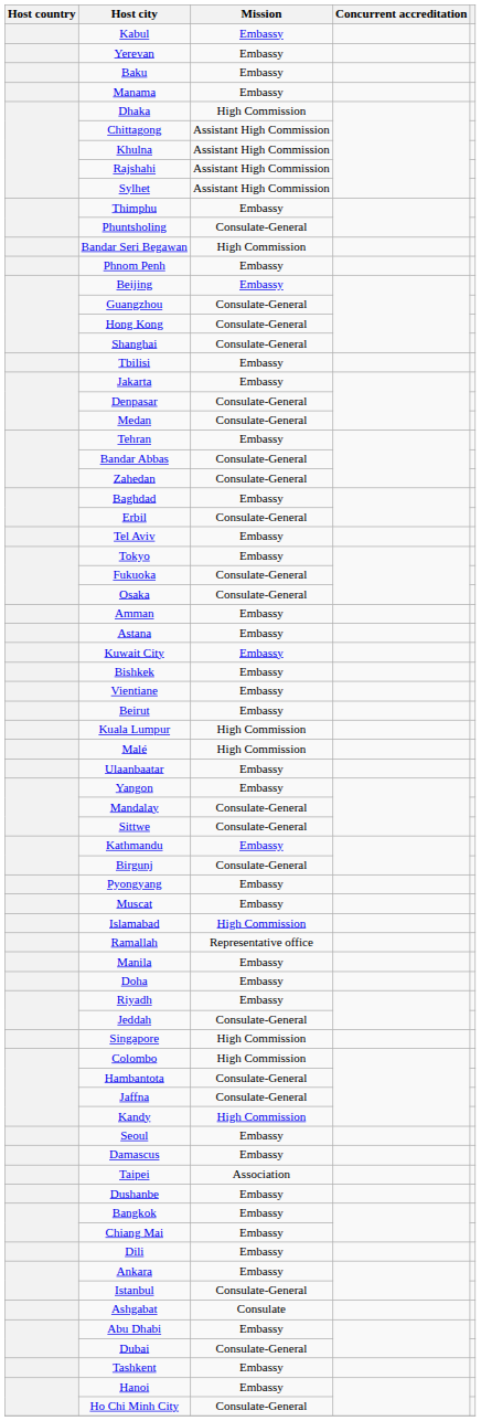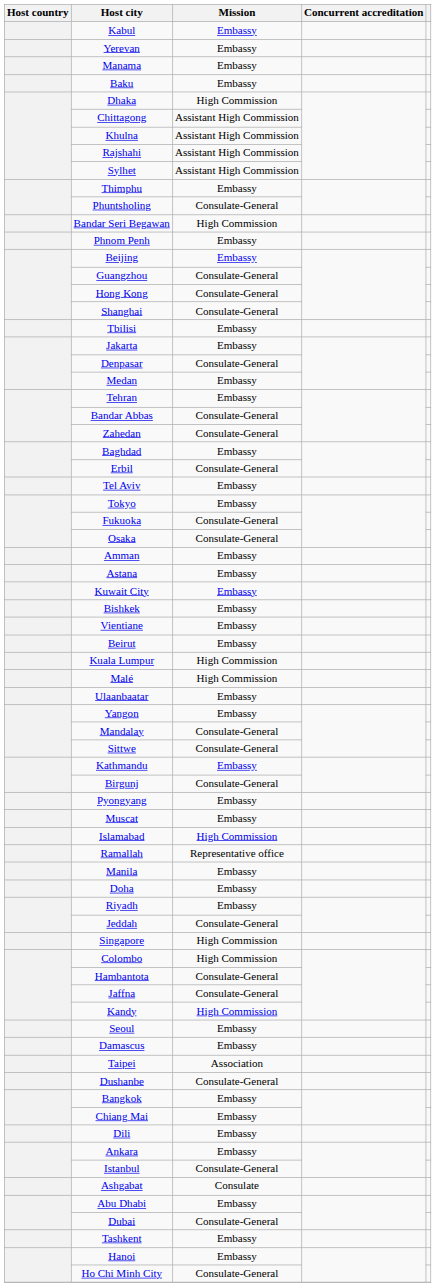 <table class="wikitable plainrowheaders" style="text-align:center;">
 <tr>
 <th scope="col">Host country</th>
 <th scope="col">Host city</th>
 <th scope="col">Mission</th>
 <th scope="col">Concurrent accreditation</th>
 <th scope="col"></th>
 </tr>
 <tr>
 <th scope="row"></th>
 <td><a href='#'>Kabul</a></td>
 <td><a href='#'>Embassy</a></td>
 <td></td>
 <td></td>
 </tr>
 <tr>
 <th scope="row"></th>
 <td><a href='#'>Yerevan</a></td>
 <td>Embassy</td>
 <td></td>
 <td></td>
 </tr>
 <tr>
 <th scope="row"></th>
-<td><a href='#'>Baku</a></td>
+<td><a href='#'>Manama</a></td>
 <td>Embassy</td>
 <td></td>
 <td></td>
 </tr>
 <tr>
 <th scope="row"></th>
-<td><a href='#'>Manama</a></td>
+<td><a href='#'>Baku</a></td>
 <td>Embassy</td>
 <td></td>
 <td></td>
 </tr>
 <tr>
 <th scope="row" rowspan="5"></th>
 <td><a href='#'>Dhaka</a></td>
 <td>High Commission</td>
 <td rowspan="5"></td>
 <td></td>
 </tr>
 <tr>
 <td><a href='#'>Chittagong</a></td>
 <td>Assistant High Commission</td>
 <td></td>
 </tr>
 <tr>
 <td><a href='#'>Khulna</a></td>
 <td>Assistant High Commission</td>
 <td></td>
 </tr>
 <tr>
 <td><a href='#'>Rajshahi</a></td>
 <td>Assistant High Commission</td>
 <td></td>
 </tr>
 <tr>
 <td><a href='#'>Sylhet</a></td>
 <td>Assistant High Commission</td>
 <td></td>
 </tr>
 <tr>
 <th scope="row" rowspan="2"></th>
 <td><a href='#'>Thimphu</a></td>
 <td>Embassy</td>
 <td rowspan="2"></td>
 <td></td>
 </tr>
 <tr>
 <td><a href='#'>Phuntsholing</a></td>
 <td>Consulate-General</td>
 <td></td>
 </tr>
 <tr>
 <th scope="row"></th>
 <td><a href='#'>Bandar Seri Begawan</a></td>
 <td>High Commission</td>
 <td></td>
 <td></td>
 </tr>
 <tr>
 <th scope="row"></th>
 <td><a href='#'>Phnom Penh</a></td>
 <td>Embassy</td>
 <td></td>
 <td></td>
 </tr>
 <tr>
 <th scope="row" rowspan="4"></th>
 <td><a href='#'>Beijing</a></td>
 <td><a href='#'>Embassy</a></td>
 <td rowspan="4"></td>
 <td></td>
 </tr>
 <tr>
 <td><a href='#'>Guangzhou</a></td>
 <td>Consulate-General</td>
 <td></td>
 </tr>
 <tr>
 <td><a href='#'>Hong Kong</a></td>
 <td>Consulate-General</td>
 <td></td>
 </tr>
 <tr>
 <td><a href='#'>Shanghai</a></td>
 <td>Consulate-General</td>
 <td></td>
 </tr>
 <tr>
 <th scope="row"></th>
 <td><a href='#'>Tbilisi</a></td>
 <td>Embassy</td>
 <td></td>
 <td></td>
 </tr>
 <tr>
 <th scope="row" rowspan="3"></th>
 <td><a href='#'>Jakarta</a></td>
 <td>Embassy</td>
 <td rowspan="3"></td>
 <td></td>
 </tr>
 <tr>
 <td><a href='#'>Denpasar</a></td>
 <td>Consulate-General</td>
 <td></td>
 </tr>
 <tr>
 <td><a href='#'>Medan</a></td>
-<td>Consulate-General</td>
+<td>Embassy</td>
 <td></td>
 </tr>
 <tr>
 <th scope="row"  rowspan="3"></th>
 <td><a href='#'>Tehran</a></td>
 <td>Embassy</td>
 <td rowspan="3"></td>
 <td></td>
 </tr>
 <tr>
 <td><a href='#'>Bandar Abbas</a></td>
 <td>Consulate-General</td>
 <td></td>
 </tr>
 <tr>
 <td><a href='#'>Zahedan</a></td>
 <td>Consulate-General</td>
 <td></td>
 </tr>
 <tr>
 <th scope="row" rowspan="2"></th>
 <td><a href='#'>Baghdad</a></td>
 <td>Embassy</td>
 <td rowspan="2"></td>
 <td></td>
 </tr>
 <tr>
 <td><a href='#'>Erbil</a></td>
 <td>Consulate-General</td>
 <td></td>
 </tr>
 <tr>
 <th scope="row"></th>
 <td><a href='#'>Tel Aviv</a></td>
 <td>Embassy</td>
 <td></td>
 <td></td>
 </tr>
 <tr>
 <th scope="row" rowspan="3"></th>
 <td><a href='#'>Tokyo</a></td>
 <td>Embassy</td>
 <td rowspan="3"></td>
 <td></td>
 </tr>
 <tr>
 <td><a href='#'>Fukuoka</a></td>
 <td>Consulate-General</td>
 <td></td>
 </tr>
 <tr>
 <td><a href='#'>Osaka</a></td>
 <td>Consulate-General</td>
 <td></td>
 </tr>
 <tr>
 <th scope="row"></th>
 <td><a href='#'>Amman</a></td>
 <td>Embassy</td>
 <td></td>
 <td></td>
 </tr>
 <tr>
 <th scope="row"></th>
 <td><a href='#'>Astana</a></td>
 <td>Embassy</td>
 <td></td>
 <td></td>
 </tr>
 <tr>
 <th scope="row"></th>
 <td><a href='#'>Kuwait City</a></td>
 <td><a href='#'>Embassy</a></td>
 <td></td>
 <td></td>
 </tr>
 <tr>
 <th scope="row"></th>
 <td><a href='#'>Bishkek</a></td>
 <td>Embassy</td>
 <td></td>
 <td></td>
 </tr>
 <tr>
 <th scope="row"></th>
 <td><a href='#'>Vientiane</a></td>
 <td>Embassy</td>
 <td></td>
 <td></td>
 </tr>
 <tr>
 <th scope="row"></th>
 <td><a href='#'>Beirut</a></td>
 <td>Embassy</td>
 <td></td>
 <td></td>
 </tr>
 <tr>
 <th scope="row"></th>
 <td><a href='#'>Kuala Lumpur</a></td>
 <td>High Commission</td>
 <td></td>
 <td></td>
 </tr>
 <tr>
 <th scope="row"></th>
 <td><a href='#'>Malé</a></td>
 <td>High Commission</td>
 <td></td>
 <td></td>
 </tr>
 <tr>
 <th scope="row"></th>
 <td><a href='#'>Ulaanbaatar</a></td>
 <td>Embassy</td>
 <td></td>
 <td></td>
 </tr>
 <tr>
 <th scope="row" rowspan="3"></th>
 <td><a href='#'>Yangon</a></td>
 <td>Embassy</td>
 <td rowspan="3"></td>
 <td></td>
 </tr>
 <tr>
 <td><a href='#'>Mandalay</a></td>
 <td>Consulate-General</td>
 <td></td>
 </tr>
 <tr>
 <td><a href='#'>Sittwe</a></td>
 <td>Consulate-General</td>
 <td></td>
 </tr>
 <tr>
 <th scope="row" rowspan="2"></th>
 <td><a href='#'>Kathmandu</a></td>
 <td><a href='#'>Embassy</a></td>
 <td rowspan="2"></td>
 <td></td>
 </tr>
 <tr>
 <td><a href='#'>Birgunj</a></td>
 <td>Consulate-General</td>
 <td></td>
 </tr>
 <tr>
 <th scope="row"></th>
 <td><a href='#'>Pyongyang</a></td>
 <td>Embassy</td>
 <td></td>
 <td></td>
 </tr>
 <tr>
 <th scope="row"></th>
 <td><a href='#'>Muscat</a></td>
 <td>Embassy</td>
 <td></td>
 <td></td>
 </tr>
 <tr>
 <th scope="row"></th>
 <td><a href='#'>Islamabad</a></td>
 <td><a href='#'>High Commission</a></td>
 <td></td>
 <td></td>
 </tr>
 <tr>
 <th scope="row"></th>
 <td><a href='#'>Ramallah</a></td>
 <td>Representative office</td>
 <td></td>
 <td></td>
 </tr>
 <tr>
 <th scope="row"></th>
 <td><a href='#'>Manila</a></td>
 <td>Embassy</td>
 <td></td>
 <td></td>
 </tr>
 <tr>
 <th scope="row"></th>
 <td><a href='#'>Doha</a></td>
 <td>Embassy</td>
 <td></td>
 <td></td>
 </tr>
 <tr>
 <th scope="row" rowspan="2"></th>
 <td><a href='#'>Riyadh</a></td>
 <td>Embassy</td>
 <td rowspan="2"></td>
 <td></td>
 </tr>
 <tr>
 <td><a href='#'>Jeddah</a></td>
 <td>Consulate-General</td>
 <td></td>
 </tr>
 <tr>
 <th scope="row"></th>
 <td><a href='#'>Singapore</a></td>
 <td>High Commission</td>
 <td></td>
 <td></td>
 </tr>
 <tr>
 <th scope="row" rowspan="4"></th>
 <td><a href='#'>Colombo</a></td>
 <td>High Commission</td>
 <td rowspan="4"></td>
 <td></td>
 </tr>
 <tr>
 <td><a href='#'>Hambantota</a></td>
 <td>Consulate-General</td>
 <td></td>
 </tr>
 <tr>
 <td><a href='#'>Jaffna</a></td>
 <td>Consulate-General</td>
 <td></td>
 </tr>
 <tr>
 <td><a href='#'>Kandy</a></td>
 <td><a href='#'>High Commission</a></td>
 <td></td>
 </tr>
 <tr>
 <th scope="row"></th>
 <td><a href='#'>Seoul</a></td>
 <td>Embassy</td>
 <td></td>
 <td></td>
 </tr>
 <tr>
 <th scope="row"></th>
 <td><a href='#'>Damascus</a></td>
 <td>Embassy</td>
 <td></td>
 <td></td>
 </tr>
 <tr>
 <th scope="row"></th>
 <td><a href='#'>Taipei</a></td>
 <td>Association</td>
 <td></td>
 <td></td>
 </tr>
 <tr>
 <th scope="row"></th>
 <td><a href='#'>Dushanbe</a></td>
-<td>Embassy</td>
+<td>Consulate-General</td>
 <td></td>
 <td></td>
 </tr>
 <tr>
 <th scope="row" rowspan="2"></th>
 <td><a href='#'>Bangkok</a></td>
 <td>Embassy</td>
 <td rowspan="2"></td>
 <td></td>
 </tr>
 <tr>
 <td><a href='#'>Chiang Mai</a></td>
 <td>Embassy</td>
 <td></td>
 </tr>
 <tr>
 <th scope="row"></th>
 <td><a href='#'>Dili</a></td>
 <td>Embassy</td>
 <td></td>
 <td></td>
 </tr>
 <tr>
 <th scope="row" rowspan="2"></th>
 <td><a href='#'>Ankara</a></td>
 <td>Embassy</td>
 <td rowspan="2"></td>
 <td></td>
 </tr>
 <tr>
 <td><a href='#'>Istanbul</a></td>
 <td>Consulate-General</td>
 <td></td>
 </tr>
 <tr>
 <th scope="row"></th>
 <td><a href='#'>Ashgabat</a></td>
 <td>Consulate</td>
 <td></td>
 <td></td>
 </tr>
 <tr>
 <th scope="row" rowspan="2"></th>
 <td><a href='#'>Abu Dhabi</a></td>
 <td>Embassy</td>
 <td rowspan="2"></td>
 <td></td>
 </tr>
 <tr>
 <td><a href='#'>Dubai</a></td>
 <td>Consulate-General</td>
 <td></td>
 </tr>
 <tr>
 <th scope="row"></th>
 <td><a href='#'>Tashkent</a></td>
 <td>Embassy</td>
 <td></td>
 <td></td>
 </tr>
 <tr>
 <th scope="row" rowspan="2"></th>
 <td><a href='#'>Hanoi</a></td>
 <td>Embassy</td>
 <td rowspan="2"></td>
 <td></td>
 </tr>
 <tr>
 <td><a href='#'>Ho Chi Minh City</a></td>
 <td>Consulate-General</td>
 <td></td>
 </tr>
 <tr>
 </tr>
 </table>
